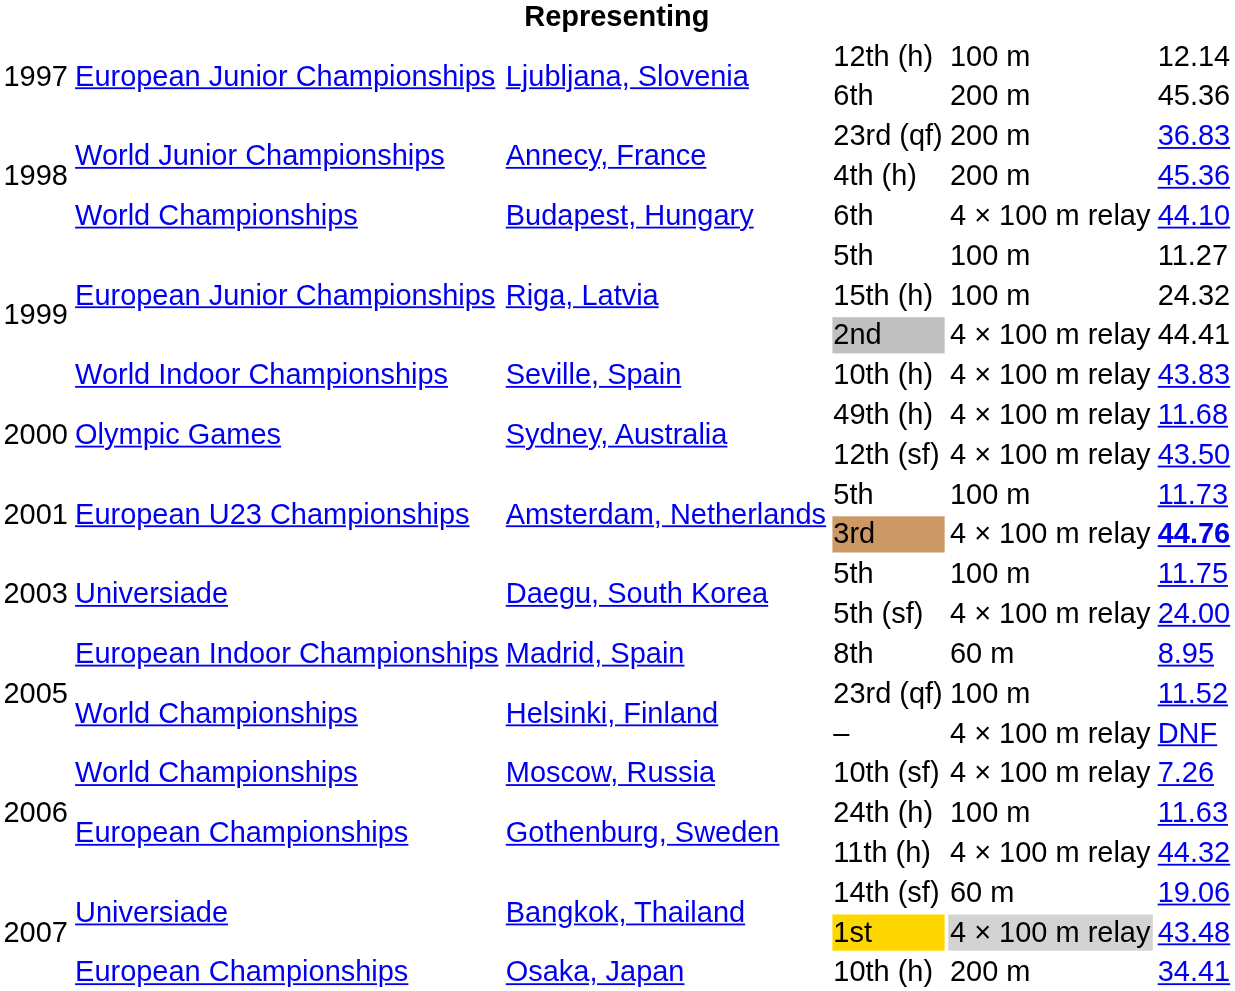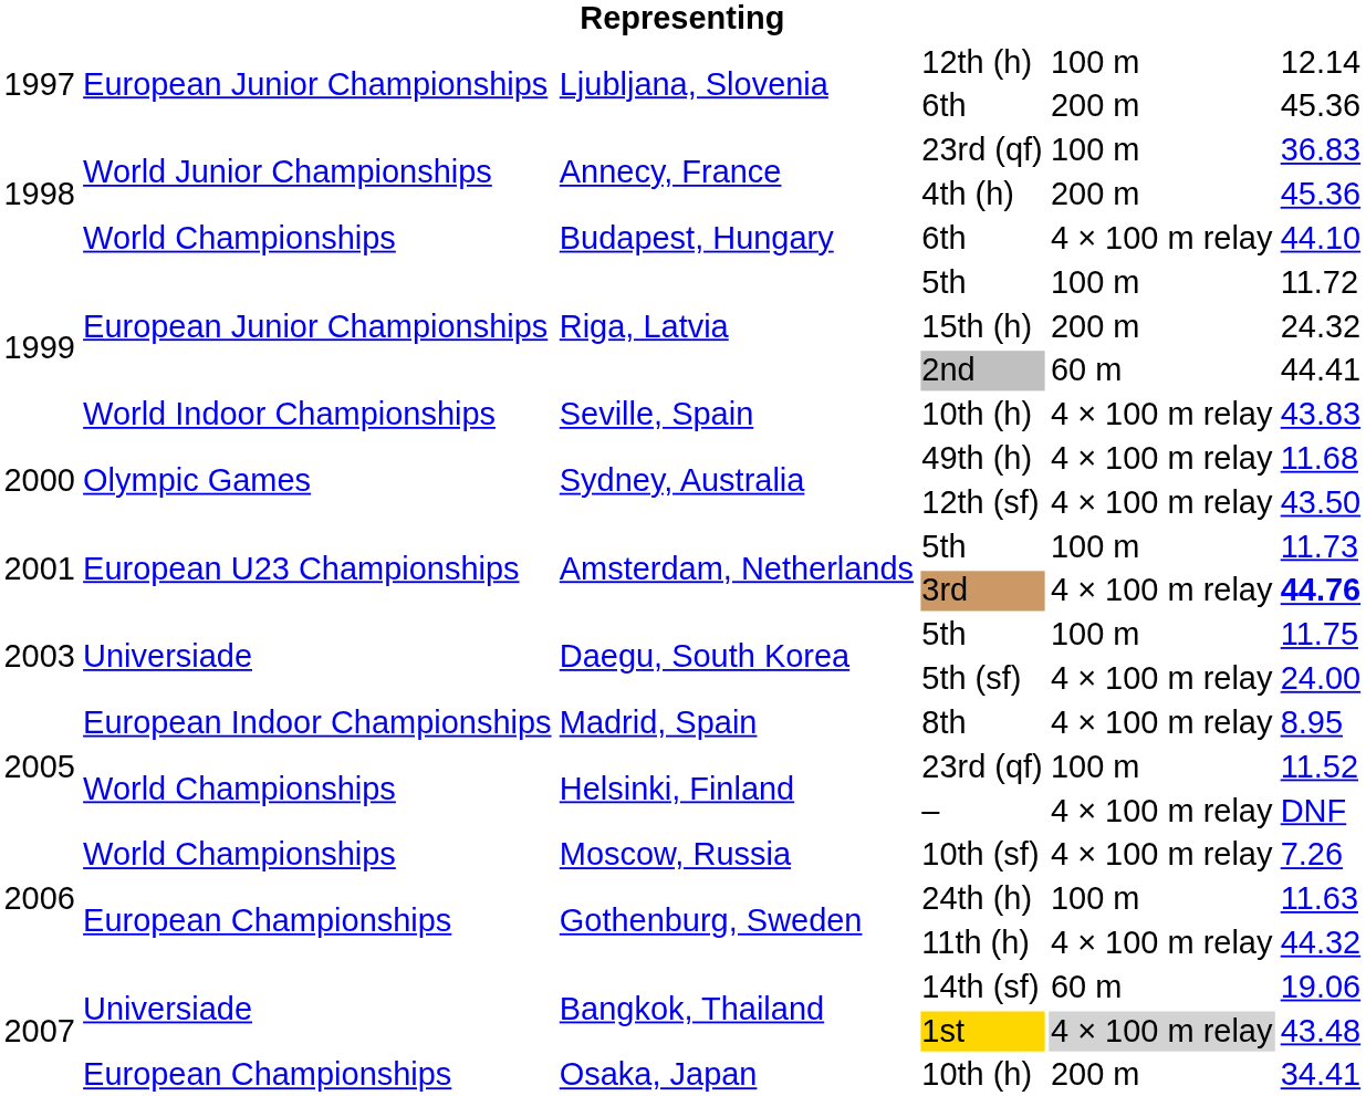 <table>
 <tr>
 <th colspan="6">Representing </th>
 </tr>
 <tr>
 <td rowspan=2>1997</td>
 <td rowspan=2><a href='#'>European Junior Championships</a></td>
 <td rowspan=2><a href='#'>Ljubljana, Slovenia</a></td>
 <td>12th (h)</td>
 <td>100 m</td>
 <td>12.14</td>
 </tr>
 <tr>
 <td>6th</td>
 <td>200 m</td>
 <td>45.36</td>
 </tr>
 <tr>
 <td rowspan=3>1998</td>
 <td rowspan=2><a href='#'>World Junior Championships</a></td>
 <td rowspan=2><a href='#'>Annecy, France</a></td>
 <td>23rd (qf)</td>
-<td>200 m</td>
+<td>100 m</td>
 <td><a href='#'>36.83</a></td>
 </tr>
 <tr>
 <td>4th (h)</td>
 <td>200 m</td>
 <td><a href='#'>45.36</a></td>
 </tr>
 <tr>
 <td><a href='#'>World Championships</a></td>
 <td><a href='#'>Budapest, Hungary</a></td>
 <td>6th</td>
 <td>4 × 100 m relay</td>
 <td><a href='#'>44.10</a></td>
 </tr>
 <tr>
 <td rowspan=4>1999</td>
 <td rowspan=3><a href='#'>European Junior Championships</a></td>
 <td rowspan=3><a href='#'>Riga, Latvia</a></td>
 <td>5th</td>
 <td>100 m</td>
-<td>11.27</td>
+<td>11.72</td>
 </tr>
 <tr>
 <td>15th (h)</td>
-<td>100 m</td>
+<td>200 m</td>
 <td>24.32</td>
 </tr>
 <tr>
 <td bgcolor=silver>2nd</td>
-<td>4 × 100 m relay</td>
+<td>60 m</td>
 <td>44.41</td>
 </tr>
 <tr>
 <td><a href='#'>World Indoor Championships</a></td>
 <td><a href='#'>Seville, Spain</a></td>
 <td>10th (h)</td>
 <td>4 × 100 m relay</td>
 <td><a href='#'>43.83</a></td>
 </tr>
 <tr>
 <td rowspan=2>2000</td>
 <td rowspan=2><a href='#'>Olympic Games</a></td>
 <td rowspan=2><a href='#'>Sydney, Australia</a></td>
 <td>49th (h)</td>
 <td>4 × 100 m relay</td>
 <td><a href='#'>11.68</a></td>
 </tr>
 <tr>
 <td>12th (sf)</td>
 <td>4 × 100 m relay</td>
 <td><a href='#'>43.50</a></td>
 </tr>
 <tr>
 <td rowspan=2>2001</td>
 <td rowspan=2><a href='#'>European U23 Championships</a></td>
 <td rowspan=2><a href='#'>Amsterdam, Netherlands</a></td>
 <td>5th</td>
 <td>100 m</td>
 <td><a href='#'>11.73</a></td>
 </tr>
 <tr>
 <td bgcolor=cc9966>3rd</td>
 <td>4 × 100 m relay</td>
 <td><strong><a href='#'>44.76</a></strong></td>
 </tr>
 <tr>
 <td rowspan=2>2003</td>
 <td rowspan=2><a href='#'>Universiade</a></td>
 <td rowspan=2><a href='#'>Daegu, South Korea</a></td>
 <td>5th</td>
 <td>100 m</td>
 <td><a href='#'>11.75</a></td>
 </tr>
 <tr>
 <td>5th (sf)</td>
 <td>4 × 100 m relay</td>
 <td><a href='#'>24.00</a></td>
 </tr>
 <tr>
 <td rowspan=3>2005</td>
 <td><a href='#'>European Indoor Championships</a></td>
 <td><a href='#'>Madrid, Spain</a></td>
 <td>8th</td>
-<td>60 m</td>
+<td>4 × 100 m relay</td>
 <td><a href='#'>8.95</a></td>
 </tr>
 <tr>
 <td rowspan=2><a href='#'>World Championships</a></td>
 <td rowspan=2><a href='#'>Helsinki, Finland</a></td>
 <td>23rd (qf)</td>
 <td>100 m</td>
 <td><a href='#'>11.52</a></td>
 </tr>
 <tr>
 <td>–</td>
 <td>4 × 100 m relay</td>
 <td><a href='#'>DNF</a></td>
 </tr>
 <tr>
 <td rowspan=3>2006</td>
 <td><a href='#'>World Championships</a></td>
 <td><a href='#'>Moscow, Russia</a></td>
 <td>10th (sf)</td>
 <td>4 × 100 m relay</td>
 <td><a href='#'>7.26</a></td>
 </tr>
 <tr>
 <td rowspan=2><a href='#'>European Championships</a></td>
 <td rowspan=2><a href='#'>Gothenburg, Sweden</a></td>
 <td>24th (h)</td>
 <td>100 m</td>
 <td><a href='#'>11.63</a></td>
 </tr>
 <tr>
 <td>11th (h)</td>
 <td>4 × 100 m relay</td>
 <td><a href='#'>44.32</a></td>
 </tr>
 <tr>
 <td rowspan=3>2007</td>
 <td rowspan=2><a href='#'>Universiade</a></td>
 <td rowspan=2><a href='#'>Bangkok, Thailand</a></td>
 <td>14th (sf)</td>
 <td>60 m</td>
 <td><a href='#'>19.06</a></td>
 </tr>
 <tr>
 <td bgcolor=gold>1st</td>
 <td style="background: lightgrey;">4 × 100 m relay</td>
 <td><a href='#'>43.48</a></td>
 </tr>
 <tr>
 <td><a href='#'>European Championships</a></td>
 <td><a href='#'>Osaka, Japan</a></td>
 <td>10th (h)</td>
 <td>200 m</td>
 <td><a href='#'>34.41</a></td>
 </tr>
 </table>
